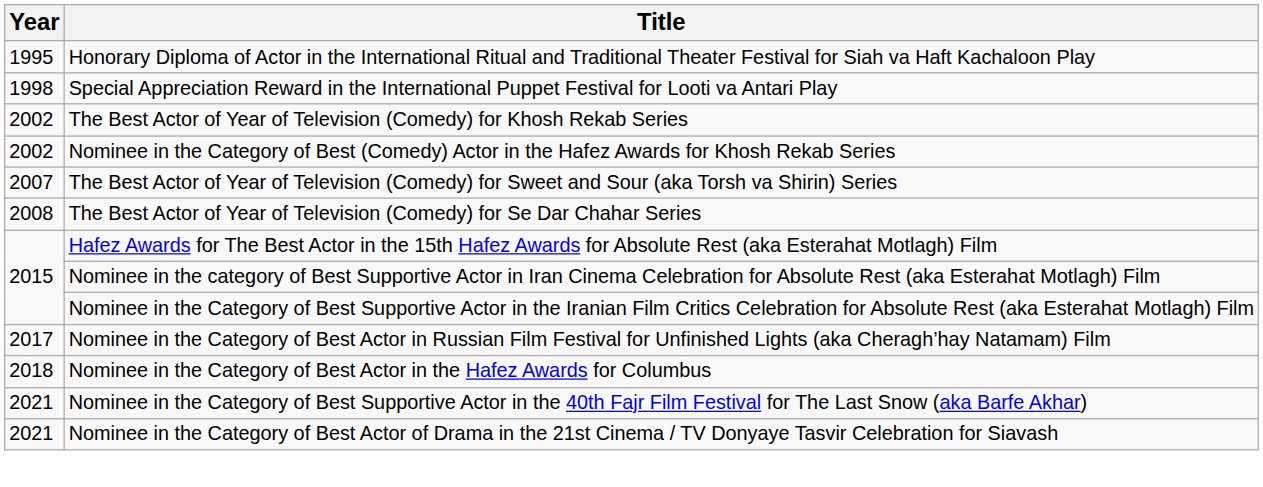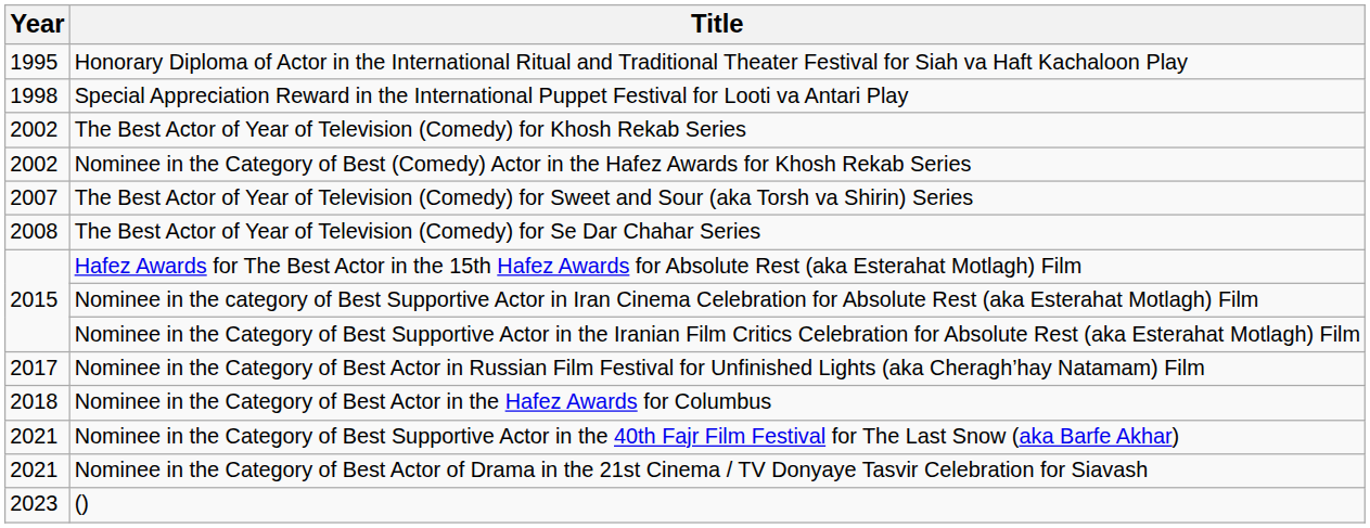 <table class="wikitable sortable">
 <tr>
 <th><strong><big>Year</big></strong></th>
 <th><strong><big>Title</big></strong></th>
 </tr>
 <tr>
 <td>1995</td>
 <td>Honorary  Diploma of Actor in the International Ritual and Traditional Theater Festival  for Siah va Haft Kachaloon Play</td>
 </tr>
 <tr>
 <td>1998</td>
 <td>Special  Appreciation Reward in the International Puppet Festival for Looti va Antari  Play</td>
 </tr>
 <tr>
 <td>2002</td>
 <td>The Best Actor  of Year of Television (Comedy) for Khosh Rekab Series</td>
 </tr>
 <tr>
 <td>2002</td>
 <td>Nominee in the Category of Best (Comedy) Actor in the Hafez Awards for Khosh Rekab Series</td>
 </tr>
 <tr>
 <td>2007</td>
 <td>The Best  Actor of Year of Television (Comedy) for Sweet and Sour (aka Torsh va Shirin)  Series</td>
 </tr>
 <tr>
 <td>2008</td>
 <td>The Best  Actor of Year of Television (Comedy) for Se Dar Chahar Series</td>
 </tr>
 <tr>
 <td rowspan="3">2015</td>
 <td><a href='#'>Hafez Awards</a> for  The Best Actor in the 15th <a href='#'>Hafez Awards</a> for Absolute Rest (aka  Esterahat Motlagh) Film</td>
 </tr>
 <tr>
 <td>Nominee in  the category of Best Supportive Actor in Iran Cinema Celebration for Absolute  Rest (aka Esterahat Motlagh) Film</td>
 </tr>
 <tr>
 <td>Nominee in  the Category of Best Supportive Actor in the Iranian Film Critics Celebration  for Absolute Rest (aka Esterahat Motlagh) Film</td>
 </tr>
 <tr>
 <td>2017</td>
 <td>Nominee in  the Category of Best Actor in Russian Film Festival for Unfinished Lights  (aka Cheragh’hay Natamam) Film</td>
 </tr>
 <tr>
 <td>2018</td>
 <td>Nominee in  the Category of Best Actor in the <a href='#'>Hafez Awards</a> for Columbus</td>
 </tr>
 <tr>
 <td>2021</td>
 <td>Nominee in  the Category of Best Supportive Actor in the <a href='#'>40th Fajr Film Festival</a> for The Last Snow (<a href='#'>aka Barfe Akhar</a>)</td>
 </tr>
 <tr>
 <td>2021</td>
 <td>Nominee in  the Category of Best Actor of Drama in the 21st Cinema / TV  Donyaye Tasvir Celebration for Siavash</td>
 </tr>
+<tr>
+<td>2023</td>
+<td> ()</td>
+</tr>
 </table>
